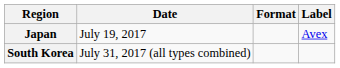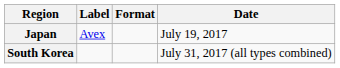 <table class="wikitable plainrowheaders">
 <tr>
 <th>Region</th>
+<th>Label</th>
+<th>Format</th>
 <th>Date</th>
-<th>Format</th>
-<th>Label</th>
 </tr>
 <tr>
 <th scope="row">Japan</th>
+<td><a href='#'>Avex</a></td>
+<td></td>
 <td>July 19, 2017</td>
-<td></td>
-<td><a href='#'>Avex</a></td>
 </tr>
 <tr>
 <th scope="row">South Korea</th>
-<td>July 31, 2017 (all types combined)</td>
 <td></td>
 <td></td>
+<td>July 31, 2017 (all types combined)</td>
 </tr>
 </table>
